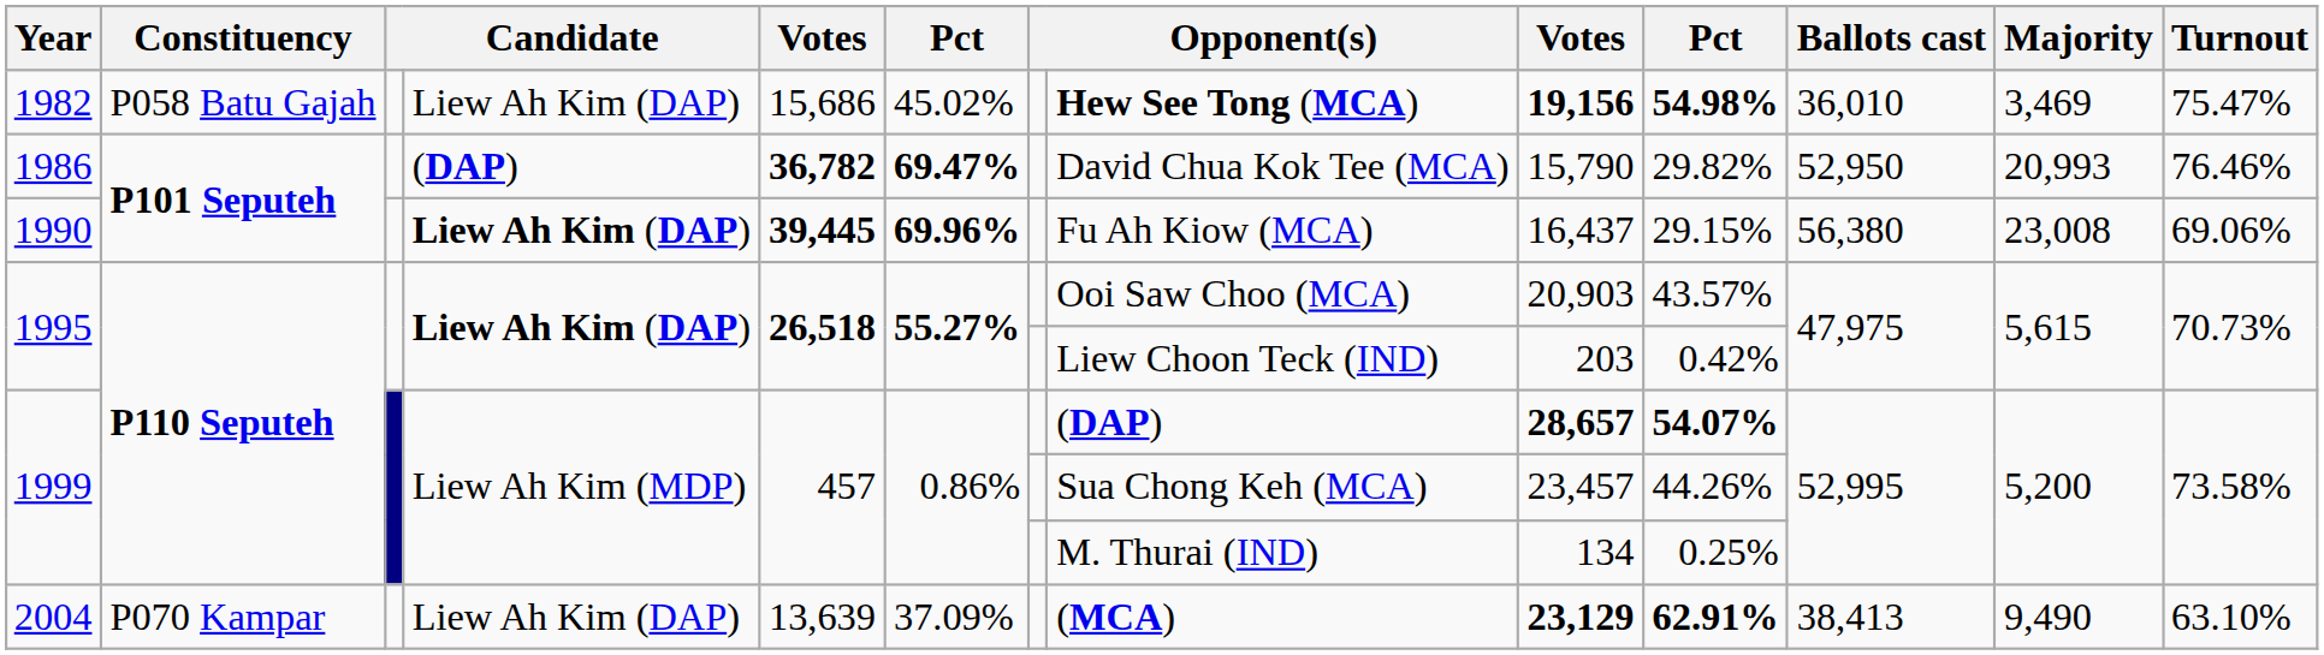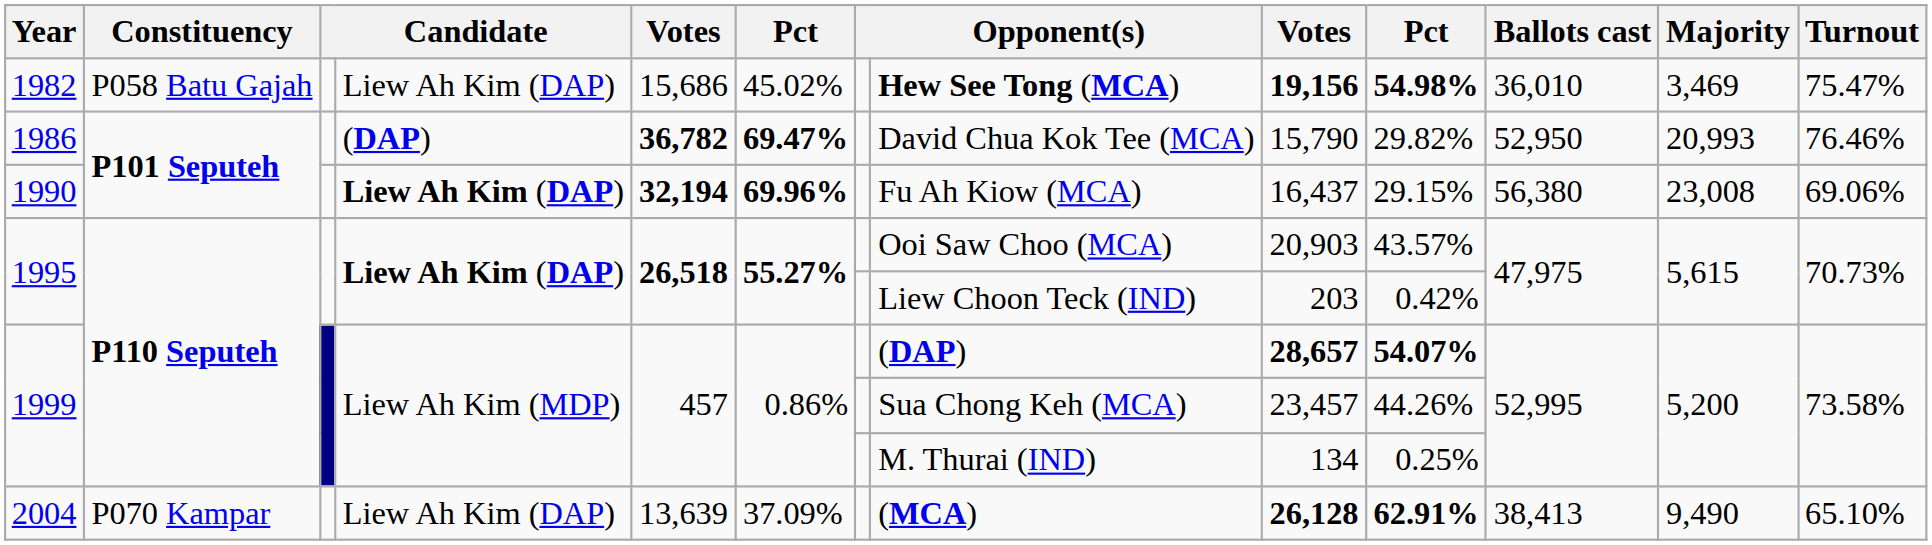 <table class="wikitable" style="margin:0.5em ; font-size:95%">
 <tr>
 <th>Year</th>
 <th>Constituency</th>
 <th colspan=2>Candidate</th>
 <th>Votes</th>
 <th>Pct</th>
 <th colspan=2>Opponent(s)</th>
 <th>Votes</th>
 <th>Pct</th>
 <th>Ballots cast</th>
 <th>Majority</th>
 <th>Turnout</th>
 </tr>
 <tr>
 <td><a href='#'>1982</a></td>
 <td>P058 <a href='#'>Batu Gajah</a></td>
 <td></td>
 <td>Liew Ah Kim (<a href='#'>DAP</a>)</td>
 <td align="right">15,686</td>
 <td>45.02%</td>
 <td></td>
 <td><strong>Hew See Tong</strong> (<a href='#'><strong>MCA</strong></a>)</td>
 <td align="right"><strong>19,156</strong></td>
 <td><strong>54.98%</strong></td>
 <td>36,010</td>
 <td>3,469</td>
 <td>75.47%</td>
 </tr>
 <tr>
 <td><a href='#'>1986</a></td>
 <td rowspan=2><strong>P101 <a href='#'>Seputeh</a></strong></td>
 <td></td>
 <td> (<a href='#'><strong>DAP</strong></a>)</td>
 <td align="right"><strong>36,782</strong></td>
 <td><strong>69.47%</strong></td>
 <td></td>
 <td>David Chua Kok Tee (<a href='#'>MCA</a>)</td>
 <td align="right">15,790</td>
 <td>29.82%</td>
 <td>52,950</td>
 <td>20,993</td>
 <td>76.46%</td>
 </tr>
 <tr>
 <td><a href='#'>1990</a></td>
 <td></td>
 <td><strong>Liew Ah Kim</strong> (<a href='#'><strong>DAP</strong></a>)</td>
-<td align="right"><strong>39,445</strong></td>
+<td align="right"><strong>32,194</strong></td>
 <td><strong>69.96%</strong></td>
 <td></td>
 <td>Fu Ah Kiow (<a href='#'>MCA</a>)</td>
 <td align="right">16,437</td>
 <td>29.15%</td>
 <td>56,380</td>
 <td>23,008</td>
 <td>69.06%</td>
 </tr>
 <tr>
 <td rowspan="2"><a href='#'>1995</a></td>
 <td rowspan=5><strong>P110 <a href='#'>Seputeh</a></strong></td>
 <td rowspan="2" ></td>
 <td rowspan="2"><strong>Liew Ah Kim</strong> (<a href='#'><strong>DAP</strong></a>)</td>
 <td rowspan="2" align="right"><strong>26,518</strong></td>
 <td rowspan="2"><strong>55.27%</strong></td>
 <td></td>
 <td>Ooi Saw Choo (<a href='#'>MCA</a>)</td>
 <td align="right">20,903</td>
 <td>43.57%</td>
 <td rowspan="2">47,975</td>
 <td rowspan="2">5,615</td>
 <td rowspan="2">70.73%</td>
 </tr>
 <tr>
 <td></td>
 <td>Liew Choon Teck (<a href='#'>IND</a>)</td>
 <td align=right>203</td>
 <td align=right>0.42%</td>
 </tr>
 <tr>
 <td rowspan="3"><a href='#'>1999</a></td>
 <td rowspan="3" style="background-color: #000080;"></td>
 <td rowspan="3">Liew Ah Kim (<a href='#'>MDP</a>)</td>
 <td rowspan="3" align=right>457</td>
 <td rowspan="3" align=right>0.86%</td>
 <td></td>
 <td> (<a href='#'><strong>DAP</strong></a>)</td>
 <td align=right><strong>28,657</strong></td>
 <td><strong>54.07%</strong></td>
 <td rowspan="3">52,995</td>
 <td rowspan="3">5,200</td>
 <td rowspan="3">73.58%</td>
 </tr>
 <tr>
 <td></td>
 <td>Sua Chong Keh (<a href='#'>MCA</a>)</td>
 <td align=right>23,457</td>
 <td>44.26%</td>
 </tr>
 <tr>
 <td></td>
 <td>M. Thurai (<a href='#'>IND</a>)</td>
 <td align=right>134</td>
 <td align=right>0.25%</td>
 </tr>
 <tr>
 <td><a href='#'>2004</a></td>
 <td>P070 <a href='#'>Kampar</a></td>
 <td></td>
 <td>Liew Ah Kim (<a href='#'>DAP</a>)</td>
 <td align="right">13,639</td>
 <td>37.09%</td>
 <td></td>
 <td> (<a href='#'><strong>MCA</strong></a>)</td>
-<td align="right"><strong>23,129</strong></td>
+<td align="right"><strong>26,128</strong></td>
 <td><strong>62.91%</strong></td>
 <td>38,413</td>
 <td>9,490</td>
-<td>63.10%</td>
+<td>65.10%</td>
 </tr>
 </table>
